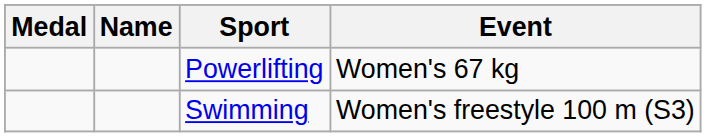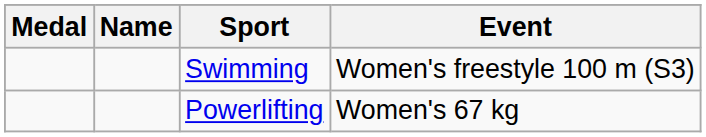 <table class="wikitable sortable" style="font-size:90%">
 <tr>
 <th>Medal</th>
 <th>Name</th>
 <th>Sport</th>
 <th>Event</th>
 </tr>
 <tr>
 <td></td>
 <td></td>
-<td><a href='#'>Powerlifting</a></td>
-<td>Women's 67 kg</td>
+<td><a href='#'>Swimming</a></td>
+<td>Women's freestyle 100 m (S3)</td>
 </tr>
 <tr>
 <td></td>
 <td></td>
-<td><a href='#'>Swimming</a></td>
-<td>Women's freestyle 100 m (S3)</td>
+<td><a href='#'>Powerlifting</a></td>
+<td>Women's 67 kg</td>
 </tr>
 </table>
